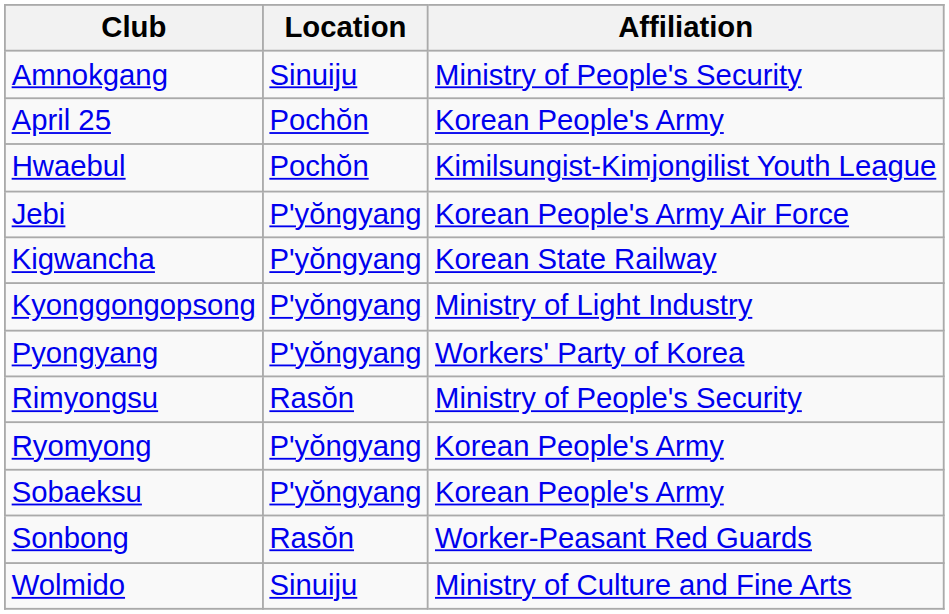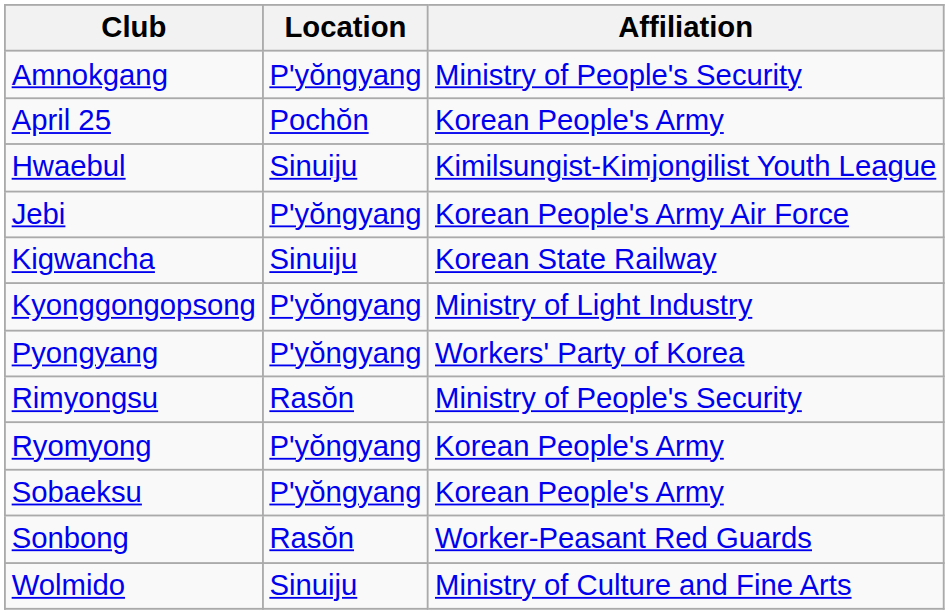 <table class="wikitable sortable">
 <tr>
 <th>Club</th>
 <th>Location</th>
 <th>Affiliation</th>
 </tr>
 <tr>
 <td><a href='#'>Amnokgang</a></td>
-<td><a href='#'>Sinuiju</a></td>
+<td><a href='#'>P'yŏngyang</a></td>
 <td><a href='#'>Ministry of People's Security</a></td>
 </tr>
 <tr>
 <td><a href='#'>April 25</a></td>
 <td><a href='#'>Pochŏn</a></td>
 <td><a href='#'>Korean People's Army</a></td>
 </tr>
 <tr>
 <td><a href='#'>Hwaebul</a></td>
-<td><a href='#'>Pochŏn</a></td>
+<td><a href='#'>Sinuiju</a></td>
 <td><a href='#'>Kimilsungist-Kimjongilist Youth League</a></td>
 </tr>
 <tr>
 <td><a href='#'>Jebi</a></td>
 <td><a href='#'>P'yŏngyang</a></td>
 <td><a href='#'>Korean People's Army Air Force</a></td>
 </tr>
 <tr>
 <td><a href='#'>Kigwancha</a></td>
-<td><a href='#'>P'yŏngyang</a></td>
+<td><a href='#'>Sinuiju</a></td>
 <td><a href='#'>Korean State Railway</a></td>
 </tr>
 <tr>
 <td><a href='#'>Kyonggongopsong</a></td>
 <td><a href='#'>P'yŏngyang</a></td>
 <td><a href='#'>Ministry of Light Industry</a></td>
 </tr>
 <tr>
 <td><a href='#'>Pyongyang</a></td>
 <td><a href='#'>P'yŏngyang</a></td>
 <td><a href='#'>Workers' Party of Korea</a></td>
 </tr>
 <tr>
 <td><a href='#'>Rimyongsu</a></td>
 <td><a href='#'>Rasŏn</a></td>
 <td><a href='#'>Ministry of People's Security</a></td>
 </tr>
 <tr>
 <td><a href='#'>Ryomyong</a></td>
 <td><a href='#'>P'yŏngyang</a></td>
 <td><a href='#'>Korean People's Army</a></td>
 </tr>
 <tr>
 <td><a href='#'>Sobaeksu</a></td>
 <td><a href='#'>P'yŏngyang</a></td>
 <td><a href='#'>Korean People's Army</a></td>
 </tr>
 <tr>
 <td><a href='#'>Sonbong</a></td>
 <td><a href='#'>Rasŏn</a></td>
 <td><a href='#'>Worker-Peasant Red Guards</a></td>
 </tr>
 <tr>
 <td><a href='#'>Wolmido</a></td>
 <td><a href='#'>Sinuiju</a></td>
 <td><a href='#'>Ministry of Culture and Fine Arts</a></td>
 </tr>
 </table>
